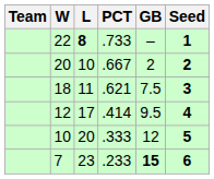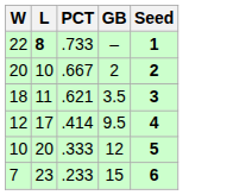 <table class=wikitable>
 <tr>
-<th>Team</th>
 <th>W</th>
 <th>L</th>
 <th>PCT</th>
 <th>GB</th>
 <th>Seed</th>
 </tr>
 <tr bgcolor=#ccffcc>
-<td></td>
 <td>22</td>
 <td><strong>8</strong></td>
 <td>.733</td>
 <td style="text-align:center;">–</td>
 <td style="text-align:center;"><strong>1</strong></td>
 </tr>
 <tr bgcolor=#ccffcc>
-<td></td>
 <td>20</td>
 <td>10</td>
 <td>.667</td>
 <td style="text-align:center;">2</td>
 <td style="text-align:center;"><strong>2</strong></td>
 </tr>
 <tr bgcolor=#ccffcc>
-<td></td>
 <td>18</td>
 <td>11</td>
 <td>.621</td>
-<td style="text-align:center;">7.5</td>
+<td style="text-align:center;">3.5</td>
 <td style="text-align:center;"><strong>3</strong></td>
 </tr>
 <tr bgcolor=#ccffcc>
-<td></td>
 <td>12</td>
 <td>17</td>
 <td>.414</td>
 <td style="text-align:center;">9.5</td>
 <td style="text-align:center;"><strong>4</strong></td>
 </tr>
 <tr bgcolor=#ccffcc>
-<td></td>
 <td>10</td>
 <td>20</td>
 <td>.333</td>
 <td style="text-align:center;">12</td>
 <td style="text-align:center;"><strong>5</strong></td>
 </tr>
 <tr bgcolor=#ccffcc>
-<td></td>
 <td>7</td>
 <td>23</td>
 <td>.233</td>
-<td style="text-align:center;"><strong>15</strong></td>
+<td style="text-align:center;">15</td>
 <td style="text-align:center;"><strong>6</strong></td>
 </tr>
 </table>
